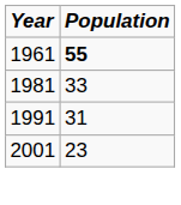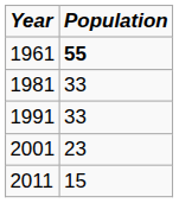 <table class="wikitable">
 <tr>
 <td><strong><em>Year</em></strong></td>
 <td><strong><em>Population</em></strong></td>
 </tr>
 <tr>
 <td>1961</td>
 <td><strong>55</strong></td>
 </tr>
 <tr>
 <td>1981</td>
 <td>33</td>
 </tr>
 <tr>
 <td>1991</td>
-<td>31</td>
+<td>33</td>
 </tr>
 <tr>
 <td>2001</td>
 <td>23</td>
 </tr>
+<tr>
+<td>2011</td>
+<td>15</td>
+</tr>
 </table>
